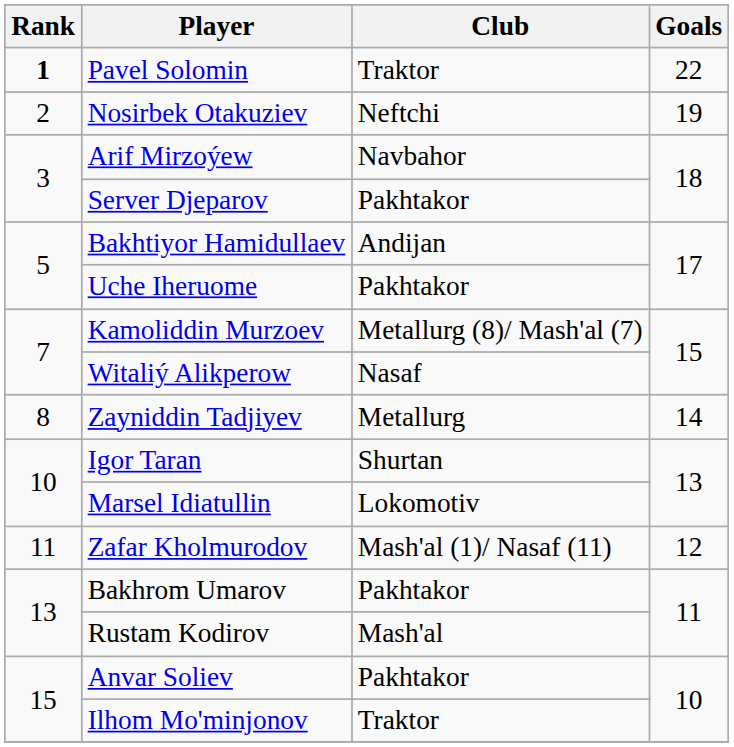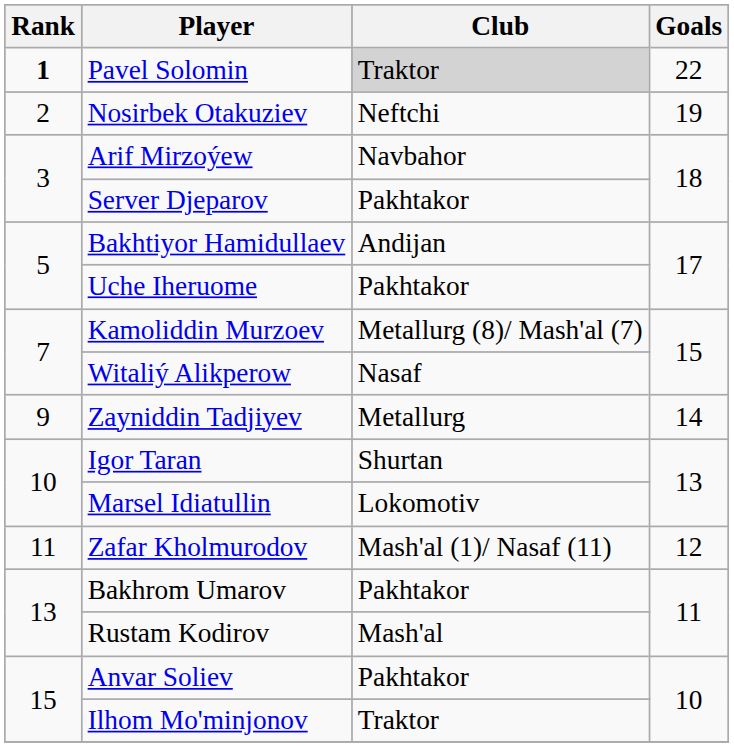 <table class="wikitable">
 <tr>
 <th>Rank</th>
 <th>Player</th>
 <th>Club</th>
 <th>Goals</th>
 </tr>
 <tr>
 <td align=center><strong>1</strong></td>
 <td> <a href='#'>Pavel Solomin</a></td>
-<td>Traktor</td>
+<td style="background: lightgrey;">Traktor</td>
 <td align=center>22</td>
 </tr>
 <tr>
 <td align=center>2</td>
 <td> <a href='#'>Nosirbek Otakuziev</a></td>
 <td>Neftchi</td>
 <td align=center>19</td>
 </tr>
 <tr>
 <td rowspan=2 align=center>3</td>
 <td> <a href='#'>Arif Mirzoýew</a></td>
 <td>Navbahor</td>
 <td rowspan=2 align=center>18</td>
 </tr>
 <tr>
 <td> <a href='#'>Server Djeparov</a></td>
 <td>Pakhtakor</td>
 </tr>
 <tr>
 <td rowspan=2 align=center>5</td>
 <td> <a href='#'>Bakhtiyor Hamidullaev</a></td>
 <td>Andijan</td>
 <td rowspan=2 align=center>17</td>
 </tr>
 <tr>
 <td> <a href='#'>Uche Iheruome</a></td>
 <td>Pakhtakor</td>
 </tr>
 <tr>
 <td rowspan=2 align=center>7</td>
 <td> <a href='#'>Kamoliddin Murzoev</a></td>
 <td>Metallurg (8)/ Mash'al (7)</td>
 <td rowspan=2 align=center>15</td>
 </tr>
 <tr>
 <td> <a href='#'>Witaliý Alikperow</a></td>
 <td>Nasaf</td>
 </tr>
 <tr>
-<td align=center>8</td>
+<td align=center>9</td>
 <td> <a href='#'>Zayniddin Tadjiyev</a></td>
 <td>Metallurg</td>
 <td align=center>14</td>
 </tr>
 <tr>
 <td rowspan=2 align=center>10</td>
 <td> <a href='#'>Igor Taran</a></td>
 <td>Shurtan</td>
 <td rowspan=2 align=center>13</td>
 </tr>
 <tr>
 <td> <a href='#'>Marsel Idiatullin</a></td>
 <td>Lokomotiv</td>
 </tr>
 <tr>
 <td align=center>11</td>
 <td> <a href='#'>Zafar Kholmurodov</a></td>
 <td>Mash'al (1)/ Nasaf (11)</td>
 <td align=center>12</td>
 </tr>
 <tr>
 <td rowspan=2 align=center>13</td>
 <td> Bakhrom Umarov</td>
 <td>Pakhtakor</td>
 <td rowspan=2 align=center>11</td>
 </tr>
 <tr>
 <td> Rustam Kodirov</td>
 <td>Mash'al</td>
 </tr>
 <tr>
 <td rowspan=2 align=center>15</td>
 <td> <a href='#'>Anvar Soliev</a></td>
 <td>Pakhtakor</td>
 <td rowspan=2 align=center>10</td>
 </tr>
 <tr>
 <td> <a href='#'>Ilhom Mo'minjonov</a></td>
 <td>Traktor</td>
 </tr>
 <tr>
 </tr>
 </table>
